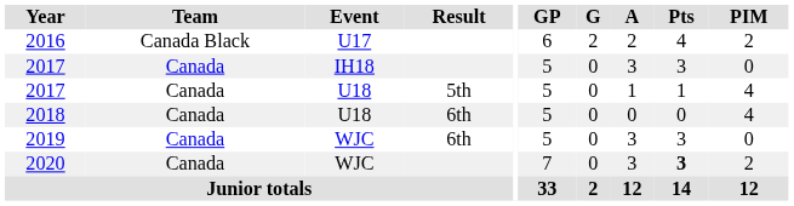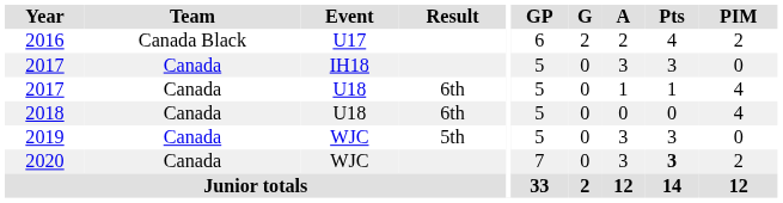 <table border="0" cellpadding="1" cellspacing="0" ID="Table3" style="text-align:center; width:40em;">
 <tr bgcolor="#e0e0e0">
 <th>Year</th>
 <th>Team</th>
 <th>Event</th>
 <th>Result</th>
 <th rowspan="99" bgcolor="#ffffff"></th>
 <th>GP</th>
 <th>G</th>
 <th>A</th>
 <th>Pts</th>
 <th>PIM</th>
 </tr>
 <tr>
 <td><a href='#'>2016</a></td>
 <td>Canada Black</td>
 <td><a href='#'>U17</a></td>
 <td></td>
 <td>6</td>
 <td>2</td>
 <td>2</td>
 <td>4</td>
 <td>2</td>
 </tr>
 <tr bgcolor="#f0f0f0">
 <td><a href='#'>2017</a></td>
 <td><a href='#'>Canada</a></td>
 <td><a href='#'>IH18</a></td>
 <td></td>
 <td>5</td>
 <td>0</td>
 <td>3</td>
 <td>3</td>
 <td>0</td>
 </tr>
 <tr>
 <td><a href='#'>2017</a></td>
 <td>Canada</td>
 <td><a href='#'>U18</a></td>
-<td>5th</td>
+<td>6th</td>
 <td>5</td>
 <td>0</td>
 <td>1</td>
 <td>1</td>
 <td>4</td>
 </tr>
 <tr bgcolor="#f0f0f0">
 <td><a href='#'>2018</a></td>
 <td>Canada</td>
 <td>U18</td>
 <td>6th</td>
 <td>5</td>
 <td>0</td>
 <td>0</td>
 <td>0</td>
 <td>4</td>
 </tr>
 <tr>
 <td><a href='#'>2019</a></td>
 <td><a href='#'>Canada</a></td>
 <td><a href='#'>WJC</a></td>
-<td>6th</td>
+<td>5th</td>
 <td>5</td>
 <td>0</td>
 <td>3</td>
 <td>3</td>
 <td>0</td>
 </tr>
 <tr bgcolor="#f0f0f0">
 <td><a href='#'>2020</a></td>
 <td>Canada</td>
 <td>WJC</td>
 <td></td>
 <td>7</td>
 <td>0</td>
 <td>3</td>
 <td><strong>3</strong></td>
 <td>2</td>
 </tr>
 <tr bgcolor="#e0e0e0">
 <th colspan="4">Junior totals</th>
 <th>33</th>
 <th>2</th>
 <th>12</th>
 <th>14</th>
 <th>12</th>
 </tr>
 </table>
